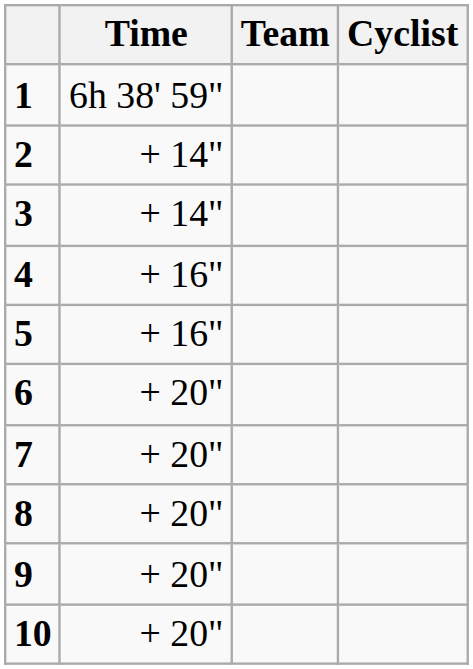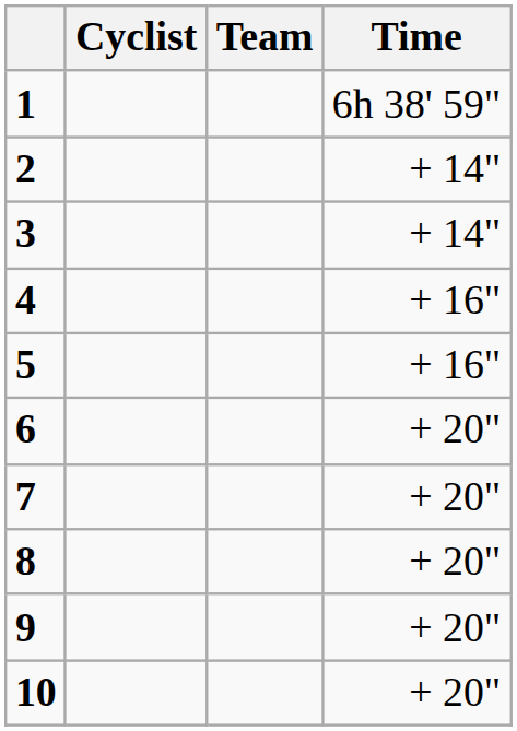 <table class="wikitable">
 <tr>
 <th></th>
+<th>Cyclist</th>
+<th>Team</th>
 <th>Time</th>
-<th>Team</th>
-<th>Cyclist</th>
 </tr>
 <tr>
 <td><strong>1</strong></td>
+<td>  </td>
+<td></td>
 <td align=right>6h 38' 59"</td>
-<td></td>
-<td>  </td>
 </tr>
 <tr>
 <td><strong>2</strong></td>
-<td align=right>+ 14"</td>
 <td></td>
 <td></td>
+<td align=right>+ 14"</td>
 </tr>
 <tr>
 <td><strong>3</strong></td>
-<td align=right>+ 14"</td>
 <td></td>
 <td></td>
+<td align=right>+ 14"</td>
 </tr>
 <tr>
 <td><strong>4</strong></td>
-<td align=right>+ 16"</td>
 <td></td>
 <td></td>
+<td align=right>+ 16"</td>
 </tr>
 <tr>
 <td><strong>5</strong></td>
+<td> </td>
+<td></td>
 <td align=right>+ 16"</td>
-<td></td>
-<td> </td>
 </tr>
 <tr>
 <td><strong>6</strong></td>
-<td align=right>+ 20"</td>
 <td></td>
 <td></td>
+<td align=right>+ 20"</td>
 </tr>
 <tr>
 <td><strong>7</strong></td>
-<td align=right>+ 20"</td>
 <td></td>
 <td></td>
+<td align=right>+ 20"</td>
 </tr>
 <tr>
 <td><strong>8</strong></td>
-<td align=right>+ 20"</td>
 <td></td>
 <td></td>
+<td align=right>+ 20"</td>
 </tr>
 <tr>
 <td><strong>9</strong></td>
-<td align=right>+ 20"</td>
 <td></td>
 <td></td>
+<td align=right>+ 20"</td>
 </tr>
 <tr>
 <td><strong>10</strong></td>
-<td align=right>+ 20"</td>
 <td></td>
 <td></td>
+<td align=right>+ 20"</td>
 </tr>
 </table>
